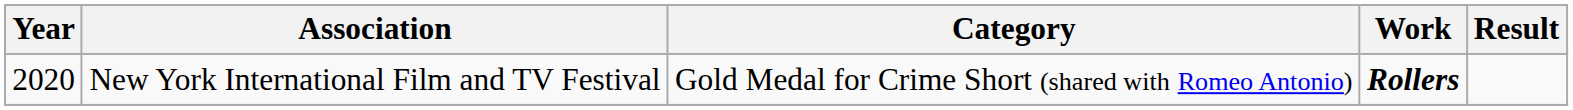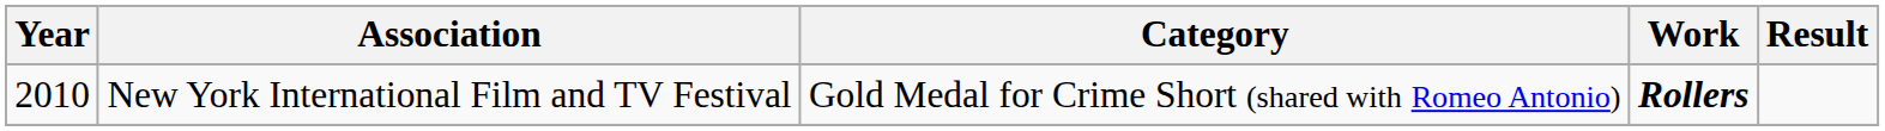 <table class="wikitable">
 <tr>
 <th>Year</th>
 <th>Association</th>
 <th>Category</th>
 <th>Work</th>
 <th>Result</th>
 </tr>
 <tr>
-<td>2020</td>
+<td>2010</td>
 <td>New York International Film and TV Festival</td>
 <td>Gold Medal for Crime Short <small>(shared with</small> <small><a href='#'>Romeo Antonio</a>)</small></td>
 <td><strong><em>Rollers</em></strong></td>
 <td></td>
 </tr>
 <tr>
 </tr>
 </table>
